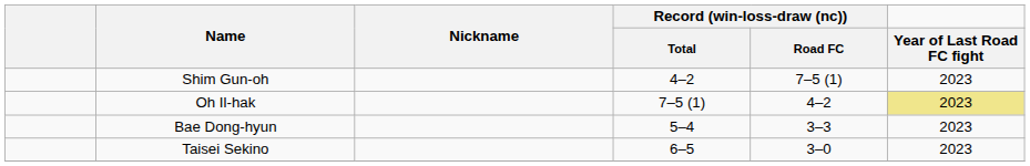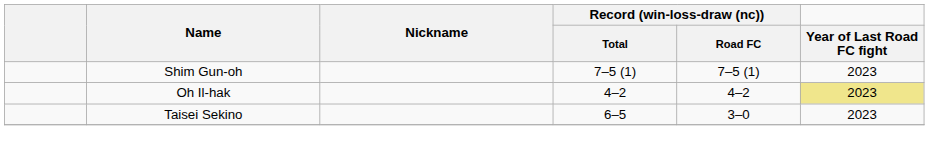 <table class="wikitable" width="70%" style="text-align:center;">
 <tr>
 <th rowspan="2" width="6%"></th>
 <th rowspan="2" width="17%">Name</th>
 <th rowspan="2" width="17%">Nickname</th>
 <th colspan="2" width="18%">Record (win-loss-draw (nc))</th>
 </tr>
 <tr>
 <th width="9%"><small>Total</small></th>
 <th width="9%"><small>Road FC</small></th>
 <th width="9%">Year of Last Road FC fight</th>
 </tr>
 <tr>
 <td></td>
 <td>Shim Gun-oh</td>
 <td></td>
-<td>4–2</td>
+<td>7–5 (1)</td>
 <td>7–5 (1)</td>
 <td>2023</td>
 </tr>
 <tr>
 <td></td>
 <td>Oh Il-hak</td>
 <td></td>
-<td>7–5 (1)</td>
+<td>4–2</td>
 <td>4–2</td>
 <td style="background: khaki;">2023</td>
-</tr>
-<tr>
-<td></td>
-<td>Bae Dong-hyun</td>
-<td></td>
-<td>5–4</td>
-<td>3–3</td>
-<td>2023</td>
 </tr>
 <tr>
 <td></td>
 <td>Taisei Sekino</td>
 <td></td>
 <td>6–5</td>
 <td>3–0</td>
 <td>2023</td>
 </tr>
 <tr>
 </tr>
 </table>
